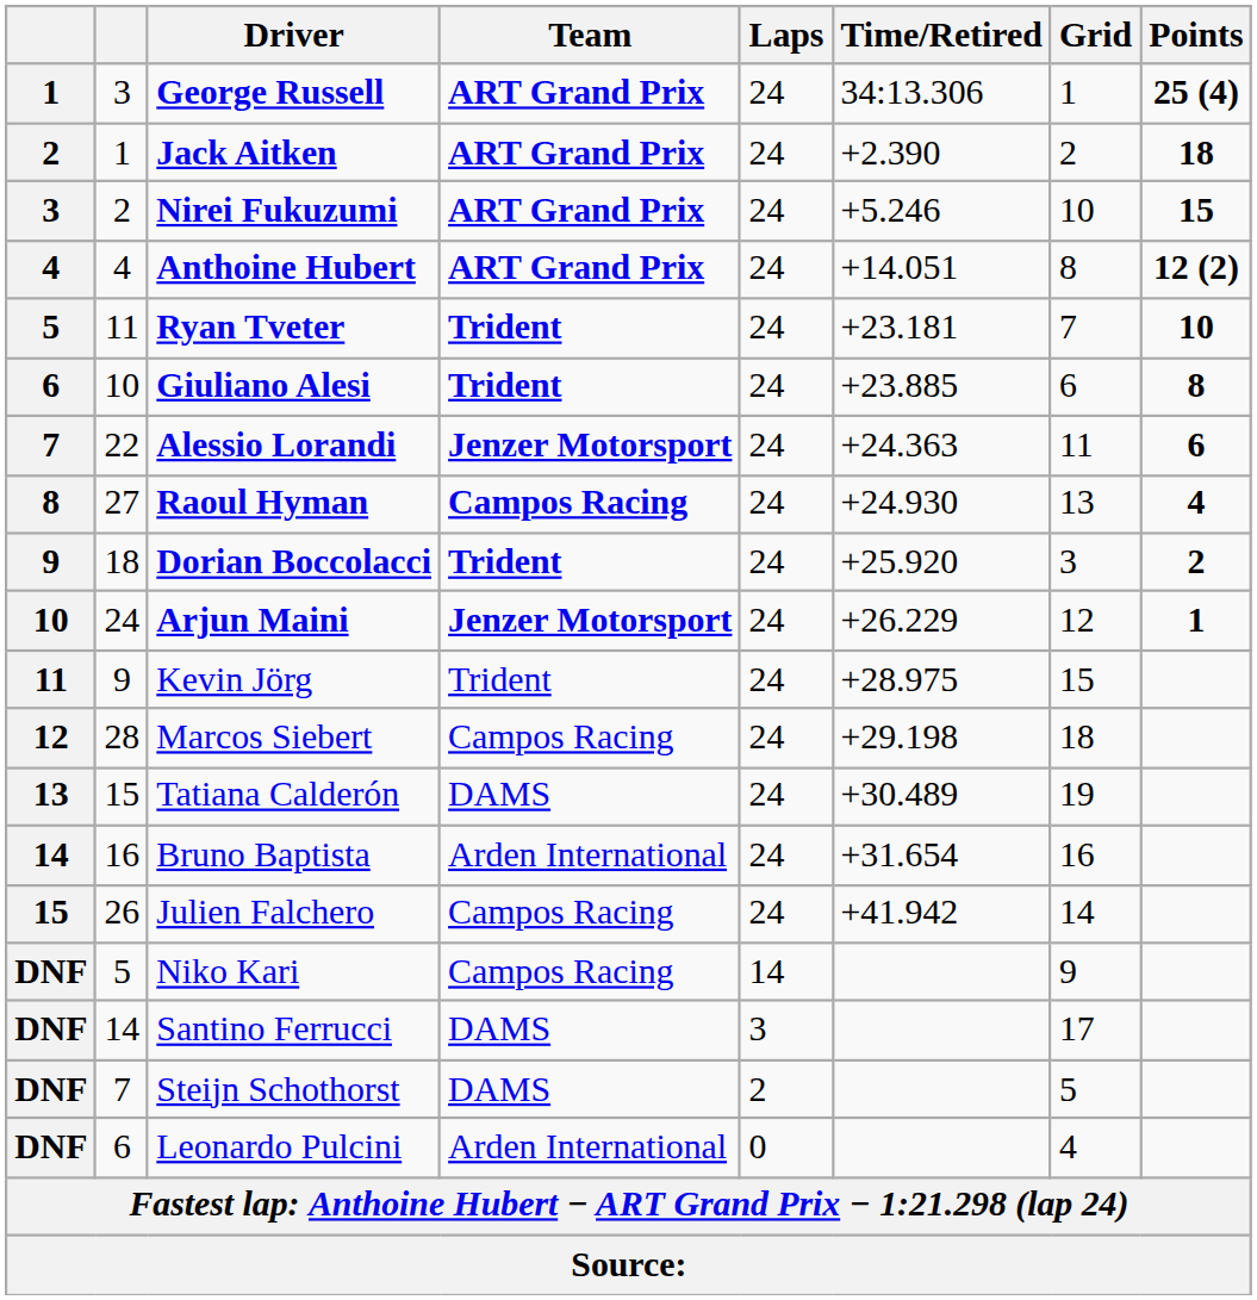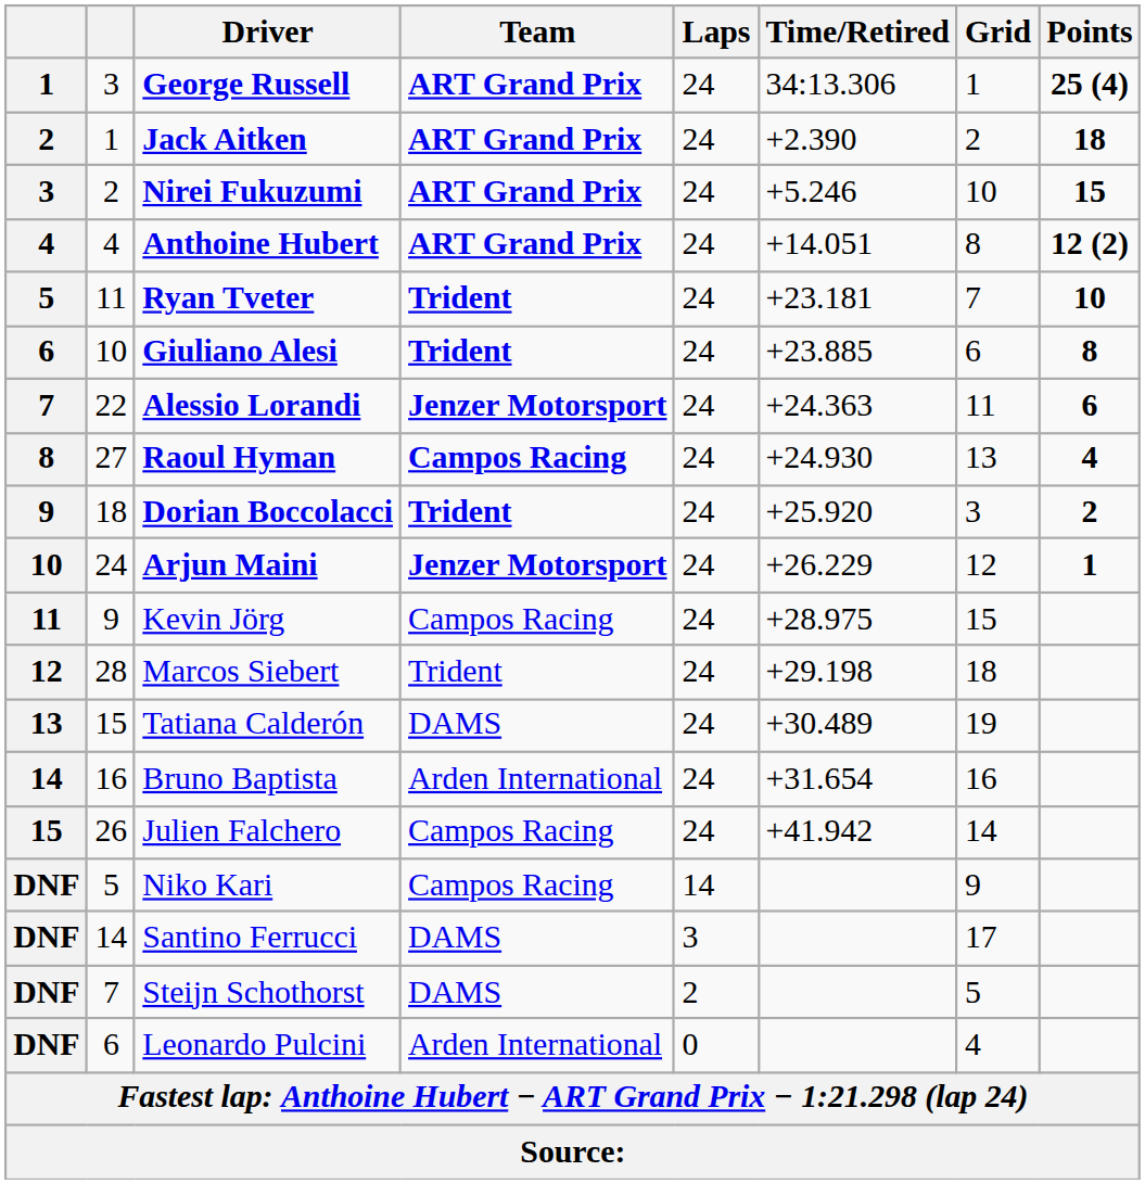 <table class="wikitable" style="font-size:85%">
 <tr>
 <th></th>
 <th></th>
 <th>Driver</th>
 <th>Team</th>
 <th>Laps</th>
 <th>Time/Retired</th>
 <th>Grid</th>
 <th>Points</th>
 </tr>
 <tr>
 <th>1</th>
 <td align="center">3</td>
 <td><strong> <a href='#'>George Russell</a></strong></td>
 <td><strong><a href='#'>ART Grand Prix</a></strong></td>
 <td>24</td>
 <td>34:13.306</td>
 <td>1</td>
 <td align="center"><strong>25 (4)</strong></td>
 </tr>
 <tr>
 <th>2</th>
 <td align="center">1</td>
 <td><strong> <a href='#'>Jack Aitken</a></strong></td>
 <td><strong><a href='#'>ART Grand Prix</a></strong></td>
 <td>24</td>
 <td>+2.390</td>
 <td>2</td>
 <td align="center"><strong>18</strong></td>
 </tr>
 <tr>
 <th>3</th>
 <td align="center">2</td>
 <td><strong> <a href='#'>Nirei Fukuzumi</a></strong></td>
 <td><strong><a href='#'>ART Grand Prix</a></strong></td>
 <td>24</td>
 <td>+5.246</td>
 <td>10</td>
 <td align="center"><strong>15</strong></td>
 </tr>
 <tr>
 <th>4</th>
 <td align="center">4</td>
 <td><strong> <a href='#'>Anthoine Hubert</a></strong></td>
 <td><strong><a href='#'>ART Grand Prix</a></strong></td>
 <td>24</td>
 <td>+14.051</td>
 <td>8</td>
 <td align="center"><strong>12 (2)</strong></td>
 </tr>
 <tr>
 <th>5</th>
 <td align="center">11</td>
 <td><strong> <a href='#'>Ryan Tveter</a></strong></td>
 <td><strong><a href='#'>Trident</a></strong></td>
 <td>24</td>
 <td>+23.181</td>
 <td>7</td>
 <td align="center"><strong>10</strong></td>
 </tr>
 <tr>
 <th>6</th>
 <td align="center">10</td>
 <td><strong> <a href='#'>Giuliano Alesi</a></strong></td>
 <td><strong><a href='#'>Trident</a></strong></td>
 <td>24</td>
 <td>+23.885</td>
 <td>6</td>
 <td align="center"><strong>8</strong></td>
 </tr>
 <tr>
 <th>7</th>
 <td align="center">22</td>
 <td><strong> <a href='#'>Alessio Lorandi</a></strong></td>
 <td><strong><a href='#'>Jenzer Motorsport</a></strong></td>
 <td>24</td>
 <td>+24.363</td>
 <td>11</td>
 <td align="center"><strong>6</strong></td>
 </tr>
 <tr>
 <th>8</th>
 <td align="center">27</td>
 <td><strong> <a href='#'>Raoul Hyman</a></strong></td>
 <td><strong><a href='#'>Campos Racing</a></strong></td>
 <td>24</td>
 <td>+24.930</td>
 <td>13</td>
 <td align="center"><strong>4</strong></td>
 </tr>
 <tr>
 <th>9</th>
 <td align="center">18</td>
 <td><strong> <a href='#'>Dorian Boccolacci</a></strong></td>
 <td><strong><a href='#'>Trident</a></strong></td>
 <td>24</td>
 <td>+25.920</td>
 <td>3</td>
 <td align="center"><strong>2</strong></td>
 </tr>
 <tr>
 <th>10</th>
 <td align="center">24</td>
 <td><strong> <a href='#'>Arjun Maini</a></strong></td>
 <td><strong><a href='#'>Jenzer Motorsport</a></strong></td>
 <td>24</td>
 <td>+26.229</td>
 <td>12</td>
 <td align="center"><strong>1</strong></td>
 </tr>
 <tr>
 <th>11</th>
 <td align="center">9</td>
 <td> <a href='#'>Kevin Jörg</a></td>
-<td><a href='#'>Trident</a></td>
+<td><a href='#'>Campos Racing</a></td>
 <td>24</td>
 <td>+28.975</td>
 <td>15</td>
 <td></td>
 </tr>
 <tr>
 <th>12</th>
 <td align="center">28</td>
 <td> <a href='#'>Marcos Siebert</a></td>
-<td><a href='#'>Campos Racing</a></td>
+<td><a href='#'>Trident</a></td>
 <td>24</td>
 <td>+29.198</td>
 <td>18</td>
 <td></td>
 </tr>
 <tr>
 <th>13</th>
 <td align="center">15</td>
 <td> <a href='#'>Tatiana Calderón</a></td>
 <td><a href='#'>DAMS</a></td>
 <td>24</td>
 <td>+30.489</td>
 <td>19</td>
 <td></td>
 </tr>
 <tr>
 <th>14</th>
 <td align="center">16</td>
 <td> <a href='#'>Bruno Baptista</a></td>
 <td><a href='#'>Arden International</a></td>
 <td>24</td>
 <td>+31.654</td>
 <td>16</td>
 <td></td>
 </tr>
 <tr>
 <th>15</th>
 <td align="center">26</td>
 <td> <a href='#'>Julien Falchero</a></td>
 <td><a href='#'>Campos Racing</a></td>
 <td>24</td>
 <td>+41.942</td>
 <td>14</td>
 <td></td>
 </tr>
 <tr>
 <th>DNF</th>
 <td align="center">5</td>
 <td> <a href='#'>Niko Kari</a></td>
 <td><a href='#'>Campos Racing</a></td>
 <td>14</td>
 <td></td>
 <td>9</td>
 <td></td>
 </tr>
 <tr>
 <th>DNF</th>
 <td align="center">14</td>
 <td> <a href='#'>Santino Ferrucci</a></td>
 <td><a href='#'>DAMS</a></td>
 <td>3</td>
 <td></td>
 <td>17</td>
 <td></td>
 </tr>
 <tr>
 <th>DNF</th>
 <td align="center">7</td>
 <td> <a href='#'>Steijn Schothorst</a></td>
 <td><a href='#'>DAMS</a></td>
 <td>2</td>
 <td></td>
 <td>5</td>
 <td></td>
 </tr>
 <tr>
 <th>DNF</th>
 <td align="center">6</td>
 <td> <a href='#'>Leonardo Pulcini</a></td>
 <td><a href='#'>Arden International</a></td>
 <td>0</td>
 <td></td>
 <td>4</td>
 <td></td>
 </tr>
 <tr>
 <th colspan="8"><em>Fastest lap: <strong> <a href='#'>Anthoine Hubert</a> − <a href='#'>ART Grand Prix</a> − 1:21.298 (lap 24)<strong><em></th>
 </tr>
 <tr>
 <th colspan="8">Source:</th>
 </tr>
 </table>
